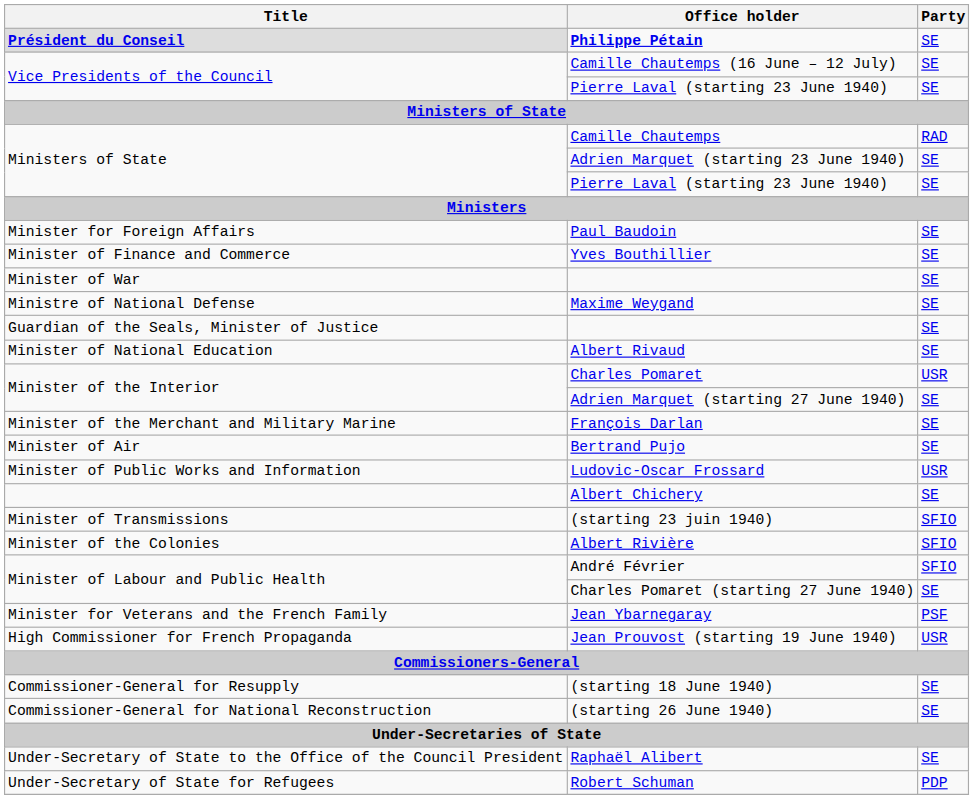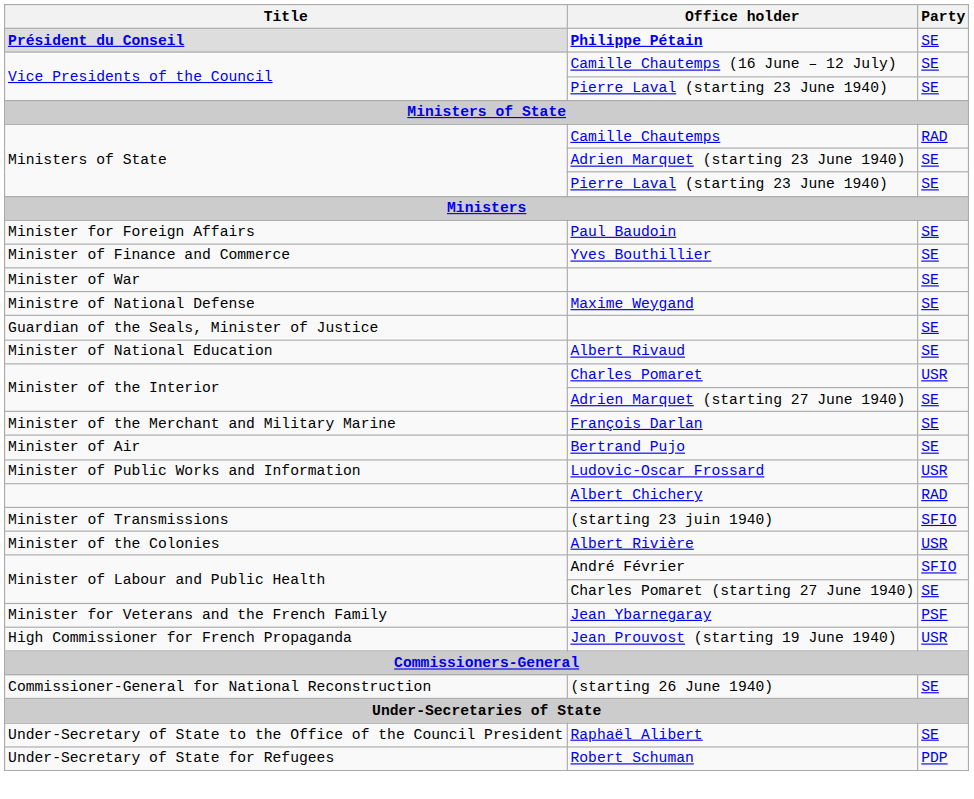 <table class="wikitable">
 <tr>
 <th>Title</th>
 <th>Office holder</th>
 <th>Party</th>
 </tr>
 <tr>
 <td bgcolor=#DDDDDD><strong><a href='#'>Président du Conseil</a></strong></td>
 <td><strong><a href='#'>Philippe Pétain</a></strong></td>
 <td><a href='#'>SE</a></td>
 </tr>
 <tr>
 <td rowspan=2><a href='#'>Vice Presidents of the Council</a></td>
 <td><a href='#'>Camille Chautemps</a> (16 June – 12 July)</td>
 <td><a href='#'>SE</a></td>
 </tr>
 <tr>
 <td><a href='#'>Pierre Laval</a> (starting 23 June 1940)</td>
 <td><a href='#'>SE</a></td>
 </tr>
 <tr>
 <td colspan=3 bgcolor=#CCCCCC align=center><strong><a href='#'>Ministers of State</a></strong></td>
 </tr>
 <tr>
 <td rowspan=3>Ministers of State</td>
 <td><a href='#'>Camille Chautemps</a></td>
 <td><a href='#'>RAD</a></td>
 </tr>
 <tr>
 <td><a href='#'>Adrien Marquet</a> (starting 23 June 1940)</td>
 <td><a href='#'>SE</a></td>
 </tr>
 <tr>
 <td><a href='#'>Pierre Laval</a> (starting 23 June 1940)</td>
 <td><a href='#'>SE</a></td>
 </tr>
 <tr>
 <td colspan=3 bgcolor=#CCCCCC align=center><strong><a href='#'>Ministers</a></strong></td>
 </tr>
 <tr>
 <td>Minister for Foreign Affairs</td>
 <td><a href='#'>Paul Baudoin</a></td>
 <td><a href='#'>SE</a></td>
 </tr>
 <tr>
 <td>Minister of Finance and Commerce</td>
 <td><a href='#'>Yves Bouthillier</a></td>
 <td><a href='#'>SE</a></td>
 </tr>
 <tr>
 <td>Minister of War</td>
 <td></td>
 <td><a href='#'>SE</a></td>
 </tr>
 <tr>
 <td>Ministre of National Defense</td>
 <td><a href='#'>Maxime Weygand</a></td>
 <td><a href='#'>SE</a></td>
 </tr>
 <tr>
 <td>Guardian of the Seals, Minister of Justice</td>
 <td></td>
 <td><a href='#'>SE</a></td>
 </tr>
 <tr>
 <td>Minister of National Education</td>
 <td><a href='#'>Albert Rivaud</a></td>
 <td><a href='#'>SE</a></td>
 </tr>
 <tr>
 <td rowspan=2>Minister of the Interior</td>
 <td><a href='#'>Charles Pomaret</a></td>
 <td><a href='#'>USR</a></td>
 </tr>
 <tr>
 <td><a href='#'>Adrien Marquet</a> (starting 27 June 1940)</td>
 <td><a href='#'>SE</a></td>
 </tr>
 <tr>
 <td>Minister of the Merchant and Military Marine</td>
 <td><a href='#'>François Darlan</a></td>
 <td><a href='#'>SE</a></td>
 </tr>
 <tr>
 <td>Minister of Air</td>
 <td><a href='#'>Bertrand Pujo</a></td>
 <td><a href='#'>SE</a></td>
 </tr>
 <tr>
 <td>Minister of Public Works and Information</td>
 <td><a href='#'>Ludovic-Oscar Frossard</a></td>
 <td><a href='#'>USR</a></td>
 </tr>
 <tr>
 <td Minister of Agriculture and Resupply></td>
 <td><a href='#'>Albert Chichery</a></td>
-<td><a href='#'>SE</a></td>
+<td><a href='#'>RAD</a></td>
 </tr>
 <tr>
 <td>Minister of Transmissions </td>
 <td> (starting 23 juin 1940)</td>
 <td><a href='#'>SFIO</a></td>
 </tr>
 <tr>
 <td>Minister of the Colonies</td>
 <td><a href='#'>Albert Rivière</a></td>
-<td><a href='#'>SFIO</a></td>
+<td><a href='#'>USR</a></td>
 </tr>
 <tr>
 <td rowspan=2>Minister of Labour and Public Health</td>
 <td>André Février</td>
 <td><a href='#'>SFIO</a></td>
 </tr>
 <tr>
 <td>Charles Pomaret (starting 27 June 1940)</td>
 <td><a href='#'>SE</a></td>
 </tr>
 <tr>
 <td>Minister for Veterans and the French Family</td>
 <td><a href='#'>Jean Ybarnegaray</a></td>
 <td><a href='#'>PSF</a></td>
 </tr>
 <tr>
 <td>High Commissioner for French Propaganda</td>
 <td><a href='#'>Jean Prouvost</a> (starting 19 June 1940)</td>
 <td><a href='#'>USR</a></td>
 </tr>
 <tr>
 <td colspan=3 bgcolor=#CCCCCC align=center><strong><a href='#'>Commissioners-General</a></strong></td>
 </tr>
 <tr>
-<td>Commissioner-General for Resupply</td>
-<td> (starting 18 June 1940)</td>
-<td><a href='#'>SE</a></td>
-</tr>
-<tr>
 <td>Commissioner-General for National Reconstruction</td>
 <td> (starting 26 June 1940)</td>
 <td><a href='#'>SE</a></td>
 </tr>
 <tr>
 <td colspan=3 bgcolor=#CCCCCC align=center><strong>Under-Secretaries of State</strong></td>
 </tr>
 <tr>
 <td>Under-Secretary of State to the Office of the Council President</td>
 <td><a href='#'>Raphaël Alibert</a></td>
 <td><a href='#'>SE</a></td>
 </tr>
 <tr>
 <td>Under-Secretary of State for Refugees</td>
 <td><a href='#'>Robert Schuman</a></td>
 <td><a href='#'>PDP</a></td>
 </tr>
 <tr>
 </tr>
 </table>
